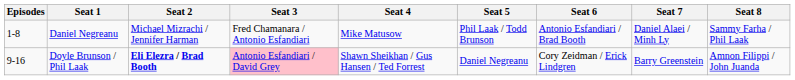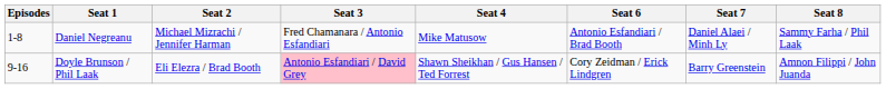 <table class="wikitable">
 <tr>
 <th>Episodes</th>
 <th>Seat 1</th>
 <th>Seat 2</th>
 <th>Seat 3</th>
 <th>Seat 4</th>
-<th>Seat 5</th>
 <th>Seat 6</th>
 <th>Seat 7</th>
 <th>Seat 8</th>
 </tr>
 <tr>
 <td>1-8</td>
 <td><a href='#'>Daniel Negreanu</a></td>
 <td><a href='#'>Michael Mizrachi</a> / <a href='#'>Jennifer Harman</a></td>
 <td>Fred Chamanara / <a href='#'>Antonio Esfandiari</a></td>
 <td><a href='#'>Mike Matusow</a></td>
-<td><a href='#'>Phil Laak</a> / <a href='#'>Todd Brunson</a></td>
 <td><a href='#'>Antonio Esfandiari</a> / <a href='#'>Brad Booth</a></td>
 <td><a href='#'>Daniel Alaei</a> / <a href='#'>Minh Ly</a></td>
 <td><a href='#'>Sammy Farha</a> / <a href='#'>Phil Laak</a></td>
 </tr>
 <tr>
 <td>9-16</td>
 <td><a href='#'>Doyle Brunson</a> / <a href='#'>Phil Laak</a></td>
-<td><strong><a href='#'>Eli Elezra</a> / <a href='#'>Brad Booth</a></strong></td>
+<td><a href='#'>Eli Elezra</a> / <a href='#'>Brad Booth</a></td>
 <td style="background: pink;"><a href='#'>Antonio Esfandiari</a> / <a href='#'>David Grey</a></td>
 <td><a href='#'>Shawn Sheikhan</a> / <a href='#'>Gus Hansen</a> / <a href='#'>Ted Forrest</a></td>
-<td><a href='#'>Daniel Negreanu</a></td>
 <td>Cory Zeidman / <a href='#'>Erick Lindgren</a></td>
 <td><a href='#'>Barry Greenstein</a></td>
 <td><a href='#'>Amnon Filippi</a> / <a href='#'>John Juanda</a></td>
 </tr>
 </table>
